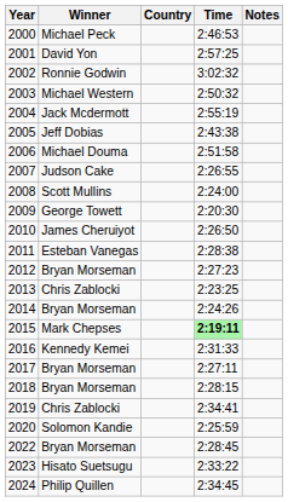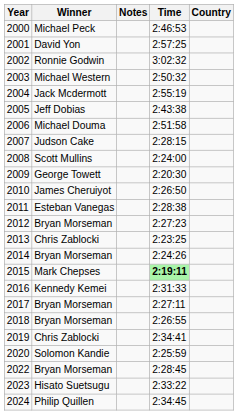 <table class="wikitable sortable">
 <tr>
 <th>Year</th>
 <th>Winner</th>
+<th>Notes</th>
+<th>Time</th>
 <th>Country</th>
-<th>Time</th>
-<th>Notes</th>
 </tr>
 <tr>
 <td>2000</td>
 <td>Michael Peck</td>
 <td></td>
 <td>2:46:53</td>
 <td></td>
 </tr>
 <tr>
 <td>2001</td>
 <td>David Yon</td>
 <td></td>
 <td>2:57:25</td>
 <td></td>
 </tr>
 <tr>
 <td>2002</td>
 <td>Ronnie Godwin</td>
 <td></td>
 <td>3:02:32</td>
 <td></td>
 </tr>
 <tr>
 <td>2003</td>
 <td>Michael Western</td>
 <td></td>
 <td>2:50:32</td>
 <td></td>
 </tr>
 <tr>
 <td>2004</td>
 <td>Jack Mcdermott</td>
 <td></td>
 <td>2:55:19</td>
 <td></td>
 </tr>
 <tr>
 <td>2005</td>
 <td>Jeff Dobias</td>
 <td></td>
 <td>2:43:38</td>
 <td></td>
 </tr>
 <tr>
 <td>2006</td>
 <td>Michael Douma</td>
 <td></td>
 <td>2:51:58</td>
 <td></td>
 </tr>
 <tr>
 <td>2007</td>
 <td>Judson Cake</td>
 <td></td>
-<td>2:26:55</td>
+<td>2:28:15</td>
 <td></td>
 </tr>
 <tr>
 <td>2008</td>
 <td>Scott Mullins</td>
 <td></td>
 <td>2:24:00</td>
 <td></td>
 </tr>
 <tr>
 <td>2009</td>
 <td>George Towett</td>
 <td></td>
 <td>2:20:30</td>
 <td></td>
 </tr>
 <tr>
 <td>2010</td>
 <td>James Cheruiyot</td>
 <td></td>
 <td>2:26:50</td>
 <td></td>
 </tr>
 <tr>
 <td>2011</td>
 <td>Esteban Vanegas</td>
 <td></td>
 <td>2:28:38</td>
 <td></td>
 </tr>
 <tr>
 <td>2012</td>
 <td>Bryan Morseman</td>
 <td></td>
 <td>2:27:23</td>
 <td></td>
 </tr>
 <tr>
 <td>2013</td>
 <td>Chris Zablocki</td>
 <td></td>
 <td>2:23:25</td>
 <td></td>
 </tr>
 <tr>
 <td>2014</td>
 <td>Bryan Morseman</td>
 <td></td>
 <td>2:24:26</td>
 <td></td>
 </tr>
 <tr>
 <td>2015</td>
 <td>Mark Chepses</td>
 <td></td>
 <td bgcolor=#A9F5A9><strong>2:19:11</strong></td>
 <td></td>
 </tr>
 <tr>
 <td>2016</td>
 <td>Kennedy Kemei</td>
 <td></td>
 <td>2:31:33</td>
 <td></td>
 </tr>
 <tr>
 <td>2017</td>
 <td>Bryan Morseman</td>
 <td></td>
 <td>2:27:11</td>
 <td></td>
 </tr>
 <tr>
 <td>2018</td>
 <td>Bryan Morseman</td>
 <td></td>
-<td>2:28:15</td>
+<td>2:26:55</td>
 <td></td>
 </tr>
 <tr>
 <td>2019</td>
 <td>Chris Zablocki</td>
 <td></td>
 <td>2:34:41</td>
 <td></td>
 </tr>
 <tr>
 <td>2020</td>
 <td>Solomon Kandie</td>
 <td></td>
 <td>2:25:59</td>
 <td></td>
 </tr>
 <tr>
 <td>2022</td>
 <td>Bryan Morseman</td>
 <td></td>
 <td>2:28:45</td>
 <td></td>
 </tr>
 <tr>
 <td>2023</td>
 <td>Hisato Suetsugu</td>
 <td></td>
 <td>2:33:22</td>
 <td></td>
 </tr>
 <tr>
 <td>2024</td>
 <td>Philip Quillen</td>
 <td></td>
 <td>2:34:45</td>
 <td></td>
 </tr>
 </table>
